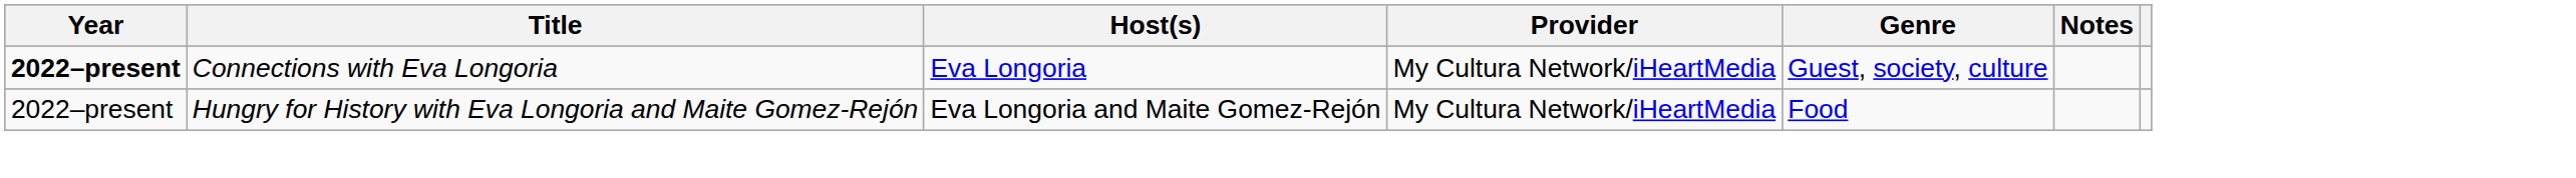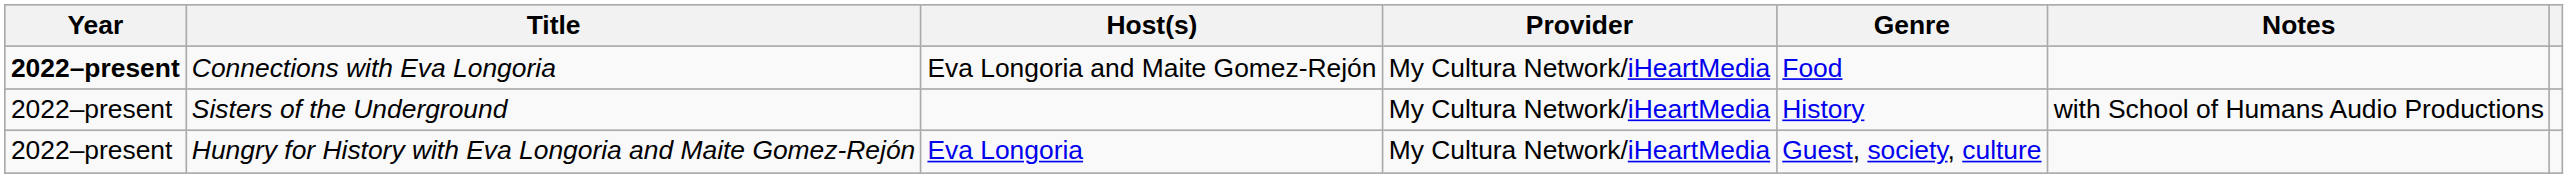 <table class="wikitable sortable">
 <tr>
 <th>Year</th>
 <th>Title</th>
 <th>Host(s)</th>
 <th>Provider</th>
 <th>Genre</th>
 <th class="unsortable">Notes</th>
 <th class="unsortable"></th>
 </tr>
 <tr>
 <td><strong>2022–present</strong></td>
 <td><em>Connections with Eva Longoria</em></td>
+<td>Eva Longoria and Maite Gomez-Rejón</td>
+<td>My Cultura Network/<a href='#'>iHeartMedia</a></td>
+<td><a href='#'>Food</a></td>
+<td></td>
+<td></td>
+</tr>
+<tr>
+<td>2022–present</td>
+<td><em>Sisters of the Underground</em></td>
+<td></td>
+<td>My Cultura Network/<a href='#'>iHeartMedia</a></td>
+<td><a href='#'>History</a></td>
+<td>with School of Humans Audio Productions</td>
+<td></td>
+</tr>
+<tr>
+<td>2022–present</td>
+<td><em>Hungry for History with Eva Longoria and Maite Gomez-Rejón</em></td>
 <td><a href='#'>Eva Longoria</a></td>
 <td>My Cultura Network/<a href='#'>iHeartMedia</a></td>
 <td><a href='#'>Guest</a>, <a href='#'>society</a>, <a href='#'>culture</a></td>
 <td></td>
 <td></td>
 </tr>
-<tr>
-<td>2022–present</td>
-<td><em>Hungry for History with Eva Longoria and Maite Gomez-Rejón</em></td>
-<td>Eva Longoria and Maite Gomez-Rejón</td>
-<td>My Cultura Network/<a href='#'>iHeartMedia</a></td>
-<td><a href='#'>Food</a></td>
-<td></td>
-<td></td>
-</tr>
 </table>
